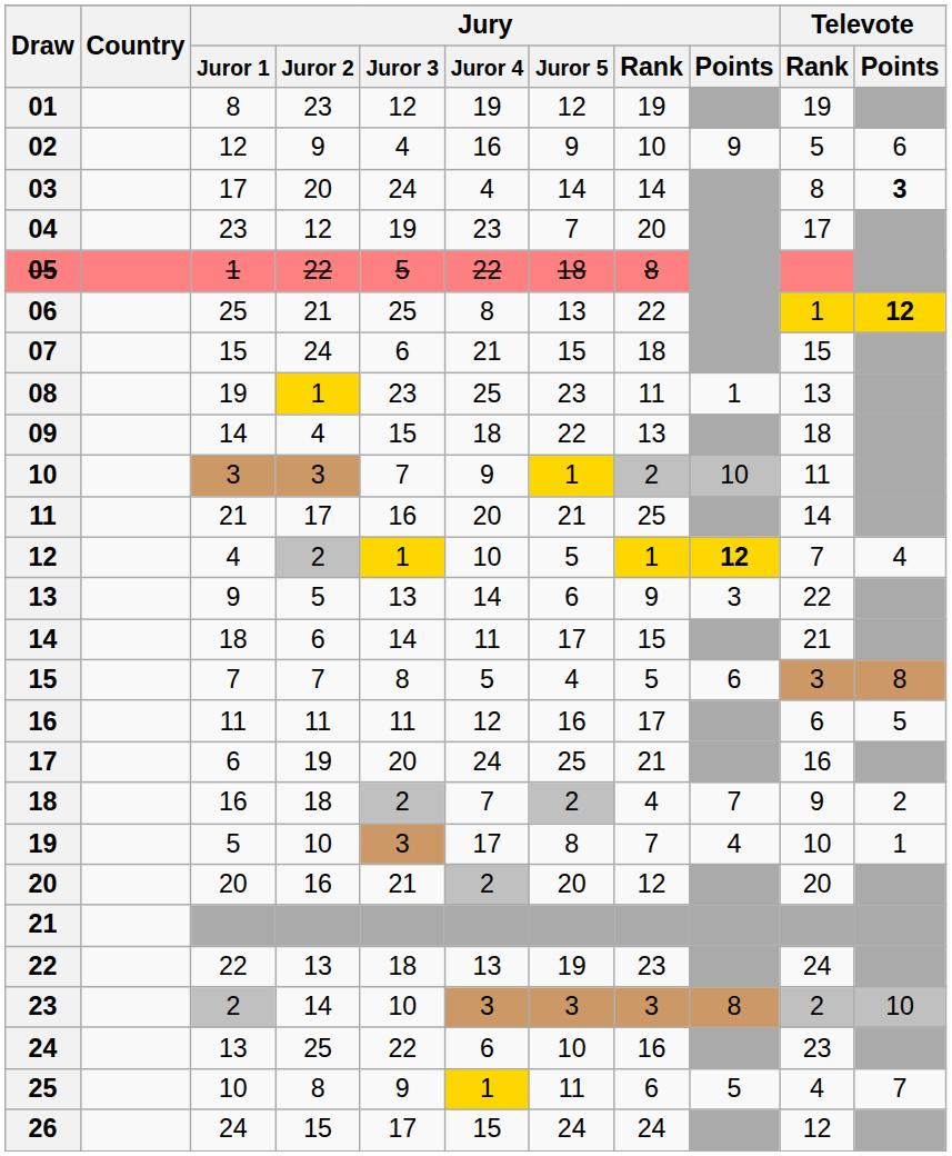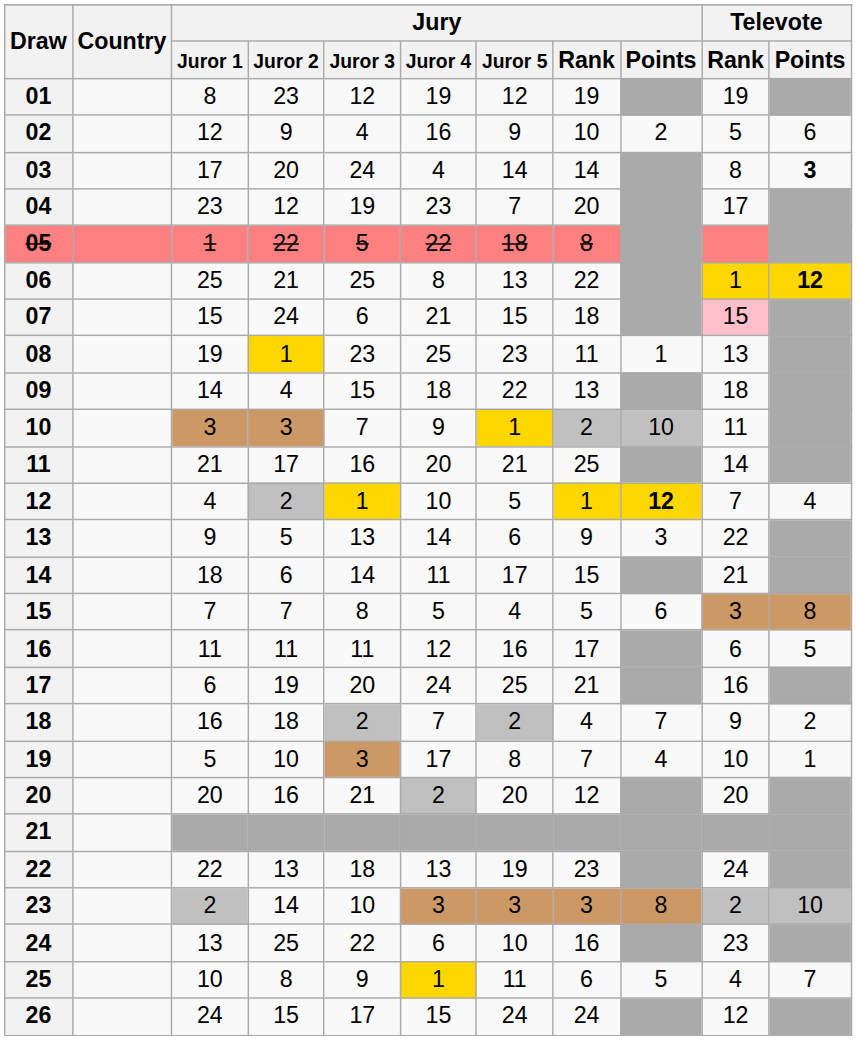 <table class="sortable wikitable collapsible plainrowheaders" style="text-align:center;">
 <tr>
 </tr>
 <tr>
 <th scope="col" rowspan="2">Draw</th>
 <th scope="col" rowspan="2">Country</th>
 <th scope="col" colspan="7">Jury</th>
 <th scope="col" colspan="2">Televote</th>
 </tr>
 <tr>
 <th scope="col"><small>Juror 1</small></th>
 <th scope="col"><small>Juror 2</small></th>
 <th scope="col"><small>Juror 3</small></th>
 <th scope="col"><small>Juror 4</small></th>
 <th scope="col"><small>Juror 5</small></th>
 <th scope="col">Rank</th>
 <th scope="col">Points</th>
 <th scope="col">Rank</th>
 <th scope="col">Points</th>
 </tr>
 <tr>
 <th scope="row" style="text-align:center;">01</th>
 <td style="text-align:left;"></td>
 <td>8</td>
 <td>23</td>
 <td>12</td>
 <td>19</td>
 <td>12</td>
 <td>19</td>
 <td style="background:#AAAAAA;"></td>
 <td>19</td>
 <td style="background:#AAAAAA;"></td>
 </tr>
 <tr>
 <th scope="row" style="text-align:center;">02</th>
 <td style="text-align:left;"></td>
 <td>12</td>
 <td>9</td>
 <td>4</td>
 <td>16</td>
 <td>9</td>
 <td>10</td>
-<td>9</td>
+<td>2</td>
 <td>5</td>
 <td>6</td>
 </tr>
 <tr>
 <th scope="row" style="text-align:center;">03</th>
 <td style="text-align:left;"></td>
 <td>17</td>
 <td>20</td>
 <td>24</td>
 <td>4</td>
 <td>14</td>
 <td>14</td>
 <td style="background:#AAAAAA;"></td>
 <td>8</td>
 <td><strong>3</strong></td>
 </tr>
 <tr>
 <th scope="row" style="text-align:center;">04</th>
 <td style="text-align:left;"></td>
 <td>23</td>
 <td>12</td>
 <td>19</td>
 <td>23</td>
 <td>7</td>
 <td>20</td>
 <td style="background:#AAAAAA;"></td>
 <td>17</td>
 <td style="background:#AAAAAA;"></td>
 </tr>
 <tr style="background:#FE8080">
 <th scope="row" style="text-align:center; background:#FE8080"><s>05</s></th>
 <td style="text-align:left;"><s></s> </td>
 <td><s>1</s></td>
 <td><s>22</s></td>
 <td><s>5</s></td>
 <td><s>22</s></td>
 <td><s>18</s></td>
 <td><s>8</s></td>
 <td style="background:#AAAAAA;"></td>
 <td></td>
 <td style="background:#AAAAAA;"></td>
 </tr>
 <tr>
 <th scope="row" style="text-align:center;">06</th>
 <td style="text-align:left;"></td>
 <td>25</td>
 <td>21</td>
 <td>25</td>
 <td>8</td>
 <td>13</td>
 <td>22</td>
 <td style="background:#AAAAAA;"></td>
 <td style="background:gold;">1</td>
 <td style="background:gold;"><strong>12</strong></td>
 </tr>
 <tr>
 <th scope="row" style="text-align:center;">07</th>
 <td style="text-align:left;"></td>
 <td>15</td>
 <td>24</td>
 <td>6</td>
 <td>21</td>
 <td>15</td>
 <td>18</td>
 <td style="background:#AAAAAA;"></td>
-<td>15</td>
+<td style="background: pink;">15</td>
 <td style="background:#AAAAAA;"></td>
 </tr>
 <tr>
 <th scope="row" style="text-align:center;">08</th>
 <td style="text-align:left;"></td>
 <td>19</td>
 <td style="background:gold;">1</td>
 <td>23</td>
 <td>25</td>
 <td>23</td>
 <td>11</td>
 <td>1</td>
 <td>13</td>
 <td style="background:#AAAAAA;"></td>
 </tr>
 <tr>
 <th scope="row" style="text-align:center;">09</th>
 <td style="text-align:left;"></td>
 <td>14</td>
 <td>4</td>
 <td>15</td>
 <td>18</td>
 <td>22</td>
 <td>13</td>
 <td style="background:#AAAAAA;"></td>
 <td>18</td>
 <td style="background:#AAAAAA;"></td>
 </tr>
 <tr>
 <th scope="row" style="text-align:center;">10</th>
 <td style="text-align:left;"></td>
 <td style="background:#CC9966;">3</td>
 <td style="background:#CC9966;">3</td>
 <td>7</td>
 <td>9</td>
 <td style="background:gold;">1</td>
 <td style="background:silver;">2</td>
 <td style="background:silver;">10</td>
 <td>11</td>
 <td style="background:#AAAAAA;"></td>
 </tr>
 <tr>
 <th scope="row" style="text-align:center;">11</th>
 <td style="text-align:left;"></td>
 <td>21</td>
 <td>17</td>
 <td>16</td>
 <td>20</td>
 <td>21</td>
 <td>25</td>
 <td style="background:#AAAAAA;"></td>
 <td>14</td>
 <td style="background:#AAAAAA;"></td>
 </tr>
 <tr>
 <th scope="row" style="text-align:center;">12</th>
 <td style="text-align:left;"></td>
 <td>4</td>
 <td style="background:silver;">2</td>
 <td style="background:gold;">1</td>
 <td>10</td>
 <td>5</td>
 <td style="background:gold;">1</td>
 <td style="background:gold;"><strong>12</strong></td>
 <td>7</td>
 <td>4</td>
 </tr>
 <tr>
 <th scope="row" style="text-align:center;">13</th>
 <td style="text-align:left;"></td>
 <td>9</td>
 <td>5</td>
 <td>13</td>
 <td>14</td>
 <td>6</td>
 <td>9</td>
 <td>3</td>
 <td>22</td>
 <td style="background:#AAAAAA;"></td>
 </tr>
 <tr>
 <th scope="row" style="text-align:center;">14</th>
 <td style="text-align:left;"></td>
 <td>18</td>
 <td>6</td>
 <td>14</td>
 <td>11</td>
 <td>17</td>
 <td>15</td>
 <td style="background:#AAAAAA;"></td>
 <td>21</td>
 <td style="background:#AAAAAA;"></td>
 </tr>
 <tr>
 <th scope="row" style="text-align:center;">15</th>
 <td style="text-align:left;"></td>
 <td>7</td>
 <td>7</td>
 <td>8</td>
 <td>5</td>
 <td>4</td>
 <td>5</td>
 <td>6</td>
 <td style="background:#CC9966;">3</td>
 <td style="background:#CC9966;">8</td>
 </tr>
 <tr>
 <th scope="row" style="text-align:center;">16</th>
 <td style="text-align:left;"></td>
 <td>11</td>
 <td>11</td>
 <td>11</td>
 <td>12</td>
 <td>16</td>
 <td>17</td>
 <td style="background:#AAAAAA;"></td>
 <td>6</td>
 <td>5</td>
 </tr>
 <tr>
 <th scope="row" style="text-align:center;">17</th>
 <td style="text-align:left;"></td>
 <td>6</td>
 <td>19</td>
 <td>20</td>
 <td>24</td>
 <td>25</td>
 <td>21</td>
 <td style="background:#AAAAAA;"></td>
 <td>16</td>
 <td style="background:#AAAAAA;"></td>
 </tr>
 <tr>
 <th scope="row" style="text-align:center;">18</th>
 <td style="text-align:left;"></td>
 <td>16</td>
 <td>18</td>
 <td style="background:silver;">2</td>
 <td>7</td>
 <td style="background:silver;">2</td>
 <td>4</td>
 <td>7</td>
 <td>9</td>
 <td>2</td>
 </tr>
 <tr>
 <th scope="row" style="text-align:center;">19</th>
 <td style="text-align:left;"></td>
 <td>5</td>
 <td>10</td>
 <td style="background:#CC9966;">3</td>
 <td>17</td>
 <td>8</td>
 <td>7</td>
 <td>4</td>
 <td>10</td>
 <td>1</td>
 </tr>
 <tr>
 <th scope="row" style="text-align:center;">20</th>
 <td style="text-align:left;"></td>
 <td>20</td>
 <td>16</td>
 <td>21</td>
 <td style="background:silver;">2</td>
 <td>20</td>
 <td>12</td>
 <td style="background:#AAAAAA;"></td>
 <td>20</td>
 <td style="background:#AAAAAA;"></td>
 </tr>
 <tr class=sortbottom>
 <th scope="row" style="text-align:center;">21</th>
 <td style="text-align:left;"></td>
 <td style="background:#AAAAAA;"></td>
 <td style="background:#AAAAAA;"></td>
 <td style="background:#AAAAAA;"></td>
 <td style="background:#AAAAAA;"></td>
 <td style="background:#AAAAAA;"></td>
 <td style="background:#AAAAAA;"></td>
 <td style="background:#AAAAAA;"></td>
 <td style="background:#AAAAAA;"></td>
 <td style="background:#AAAAAA;"></td>
 </tr>
 <tr>
 <th scope="row" style="text-align:center;">22</th>
 <td style="text-align:left;"></td>
 <td>22</td>
 <td>13</td>
 <td>18</td>
 <td>13</td>
 <td>19</td>
 <td>23</td>
 <td style="background:#AAAAAA;"></td>
 <td>24</td>
 <td style="background:#AAAAAA;"></td>
 </tr>
 <tr>
 <th scope="row" style="text-align:center;">23</th>
 <td style="text-align:left;"></td>
 <td style="background:silver;">2</td>
 <td>14</td>
 <td>10</td>
 <td style="background:#CC9966;">3</td>
 <td style="background:#CC9966;">3</td>
 <td style="background:#CC9966;">3</td>
 <td style="background:#CC9966;">8</td>
 <td style="background:silver;">2</td>
 <td style="background:silver;">10</td>
 </tr>
 <tr>
 <th scope="row" style="text-align:center;">24</th>
 <td style="text-align:left;"></td>
 <td>13</td>
 <td>25</td>
 <td>22</td>
 <td>6</td>
 <td>10</td>
 <td>16</td>
 <td style="background:#AAAAAA;"></td>
 <td>23</td>
 <td style="background:#AAAAAA;"></td>
 </tr>
 <tr>
 <th scope="row" style="text-align:center;">25</th>
 <td style="text-align:left;"></td>
 <td>10</td>
 <td>8</td>
 <td>9</td>
 <td style="background:gold;">1</td>
 <td>11</td>
 <td>6</td>
 <td>5</td>
 <td>4</td>
 <td>7</td>
 </tr>
 <tr>
 <th scope="row" style="text-align:center;">26</th>
 <td style="text-align:left;"></td>
 <td>24</td>
 <td>15</td>
 <td>17</td>
 <td>15</td>
 <td>24</td>
 <td>24</td>
 <td style="background:#AAAAAA;"></td>
 <td>12</td>
 <td style="background:#AAAAAA;"></td>
 </tr>
 </table>
